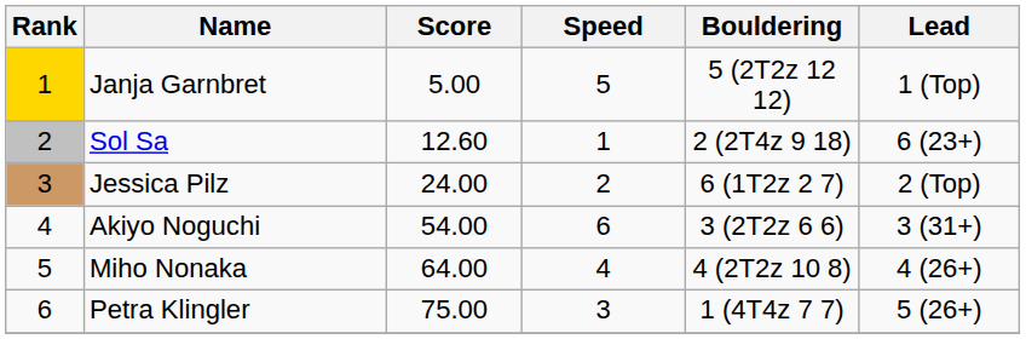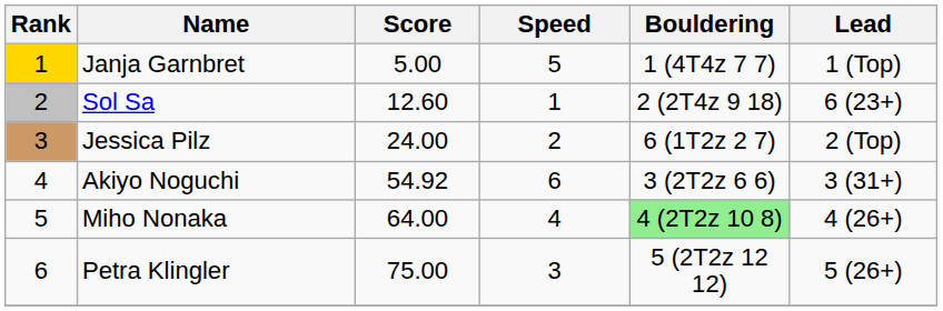 <table class="wikitable">
 <tr>
 <th>Rank</th>
 <th width = "200">Name</th>
 <th width = "80">Score</th>
 <th width = "100">Speed</th>
 <th width = "100">Bouldering</th>
 <th width = "100">Lead</th>
 </tr>
 <tr>
 <td align="center" style="background: gold">1</td>
 <td> Janja Garnbret</td>
 <td align="center">5.00</td>
 <td align="center">5</td>
-<td align="center">5 (2T2z 12 12)</td>
+<td align="center">1 (4T4z 7 7)</td>
 <td align="center">1 (Top)</td>
 </tr>
 <tr>
 <td align="center" style="background: silver">2</td>
 <td> <a href='#'>Sol Sa</a></td>
 <td align="center">12.60</td>
 <td align="center">1</td>
 <td align="center">2 (2T4z 9 18)</td>
 <td align="center">6 (23+)</td>
 </tr>
 <tr>
 <td align="center" style="background: #cc9966">3</td>
 <td> Jessica Pilz</td>
 <td align="center">24.00</td>
 <td align="center">2</td>
 <td align="center">6 (1T2z 2 7)</td>
 <td align="center">2 (Top)</td>
 </tr>
 <tr>
 <td align="center">4</td>
 <td> Akiyo Noguchi</td>
-<td align="center">54.00</td>
+<td align="center">54.92</td>
 <td align="center">6</td>
 <td align="center">3 (2T2z 6 6)</td>
 <td align="center">3 (31+)</td>
 </tr>
 <tr>
 <td align="center">5</td>
 <td> Miho Nonaka</td>
 <td align="center">64.00</td>
 <td align="center">4</td>
-<td align="center">4 (2T2z 10 8)</td>
+<td align="center" style="background: lightgreen;">4 (2T2z 10 8)</td>
 <td align="center">4 (26+)</td>
 </tr>
 <tr>
 <td align="center">6</td>
 <td> Petra Klingler</td>
 <td align="center">75.00</td>
 <td align="center">3</td>
-<td align="center">1 (4T4z 7 7)</td>
+<td align="center">5 (2T2z 12 12)</td>
 <td align="center">5 (26+)</td>
 </tr>
 <tr>
 </tr>
 </table>
